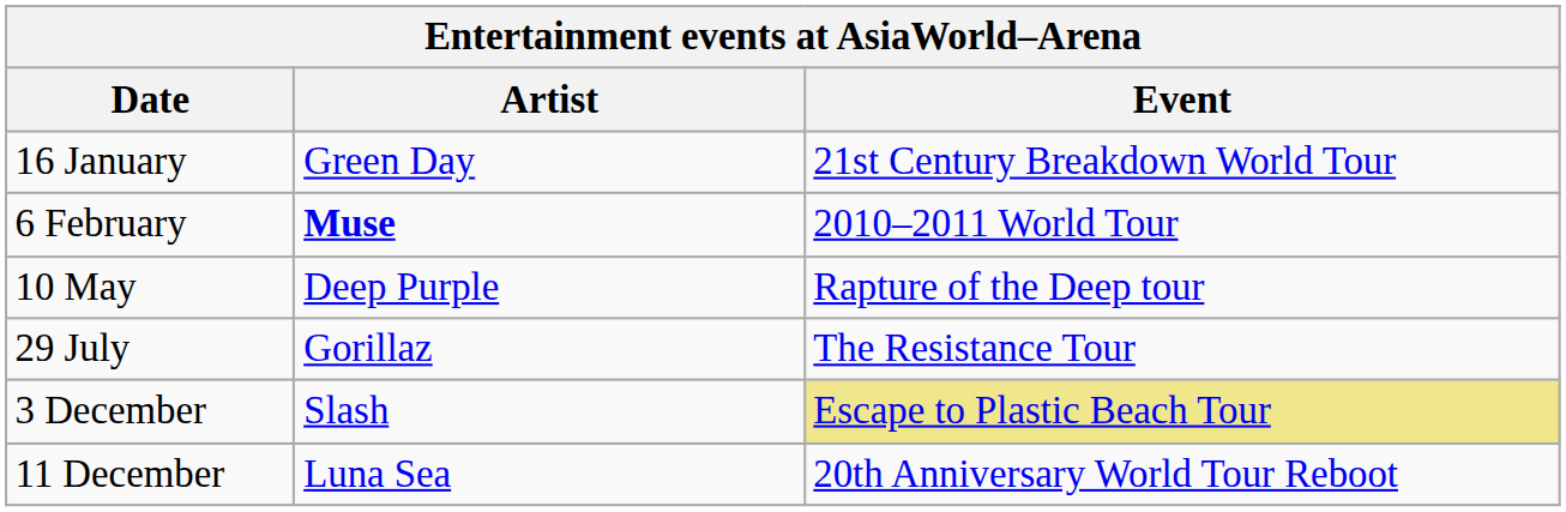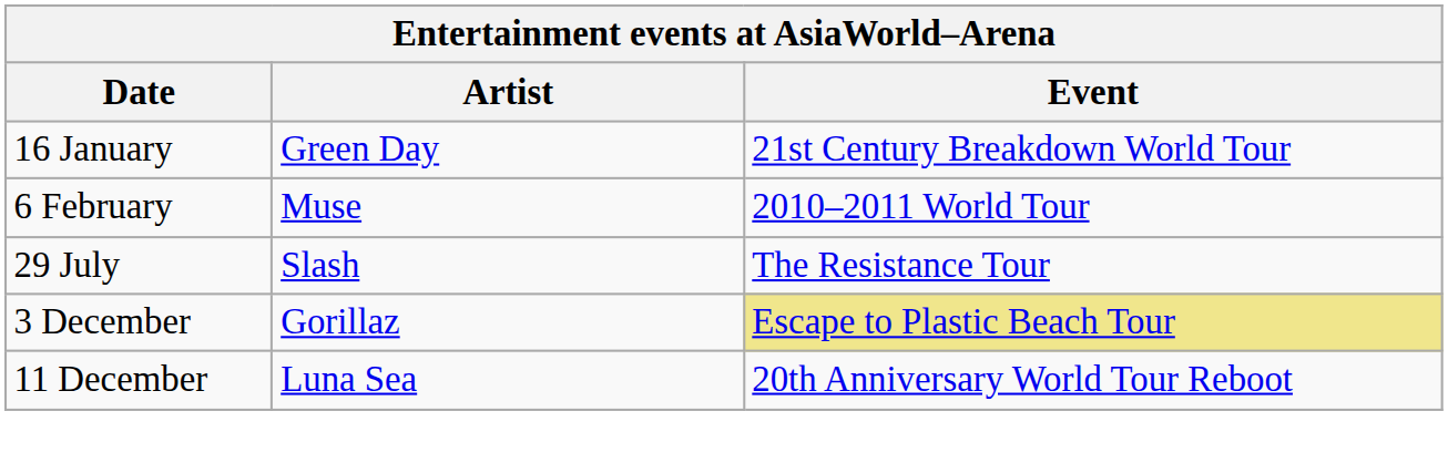 <table class="wikitable">
 <tr>
 <th colspan="3">Entertainment events at AsiaWorld–Arena</th>
 </tr>
 <tr>
 <th width=110>Date</th>
 <th width=200>Artist</th>
 <th width=300>Event</th>
 </tr>
 <tr>
 <td>16 January</td>
 <td><a href='#'>Green Day</a></td>
 <td><a href='#'>21st Century Breakdown World Tour</a></td>
 </tr>
 <tr>
 <td>6 February</td>
-<td><strong><a href='#'>Muse</a></strong></td>
+<td><a href='#'>Muse</a></td>
 <td><a href='#'>2010–2011 World Tour</a></td>
 </tr>
 <tr>
-<td>10 May</td>
-<td><a href='#'>Deep Purple</a></td>
-<td><a href='#'>Rapture of the Deep tour</a></td>
-</tr>
-<tr>
 <td>29 July</td>
-<td><a href='#'>Gorillaz</a></td>
+<td><a href='#'>Slash</a></td>
 <td><a href='#'>The Resistance Tour</a></td>
 </tr>
 <tr>
 <td>3 December</td>
-<td><a href='#'>Slash</a></td>
+<td><a href='#'>Gorillaz</a></td>
 <td style="background: khaki;"><a href='#'>Escape to Plastic Beach Tour</a></td>
 </tr>
 <tr>
 <td>11 December</td>
 <td><a href='#'>Luna Sea</a></td>
 <td><a href='#'>20th Anniversary World Tour Reboot</a></td>
 </tr>
 </table>
